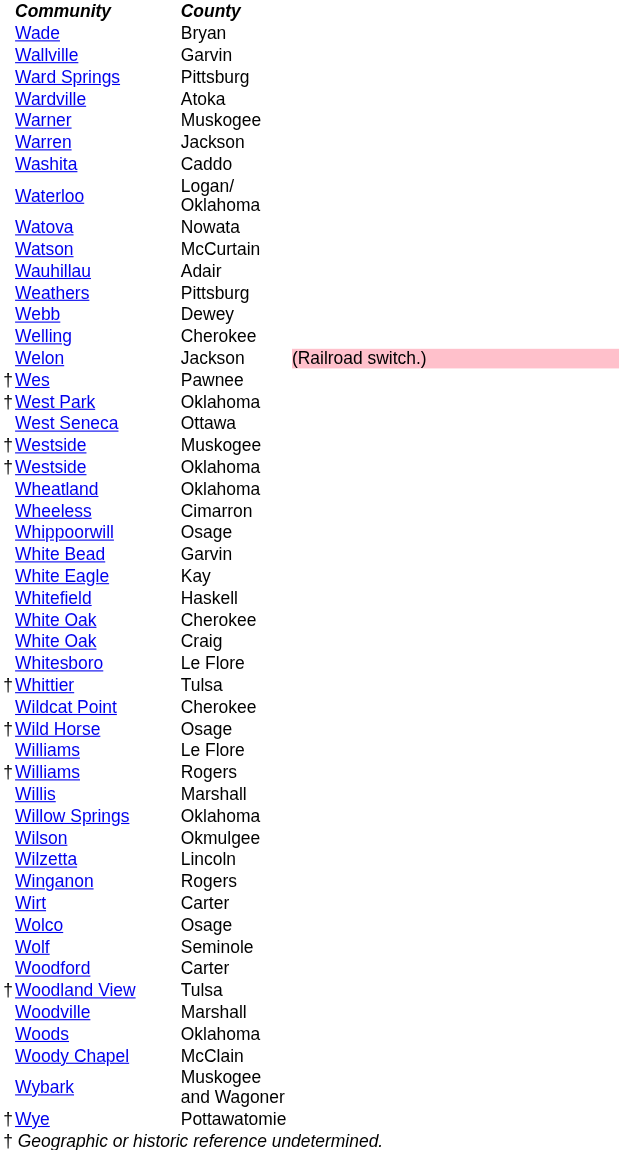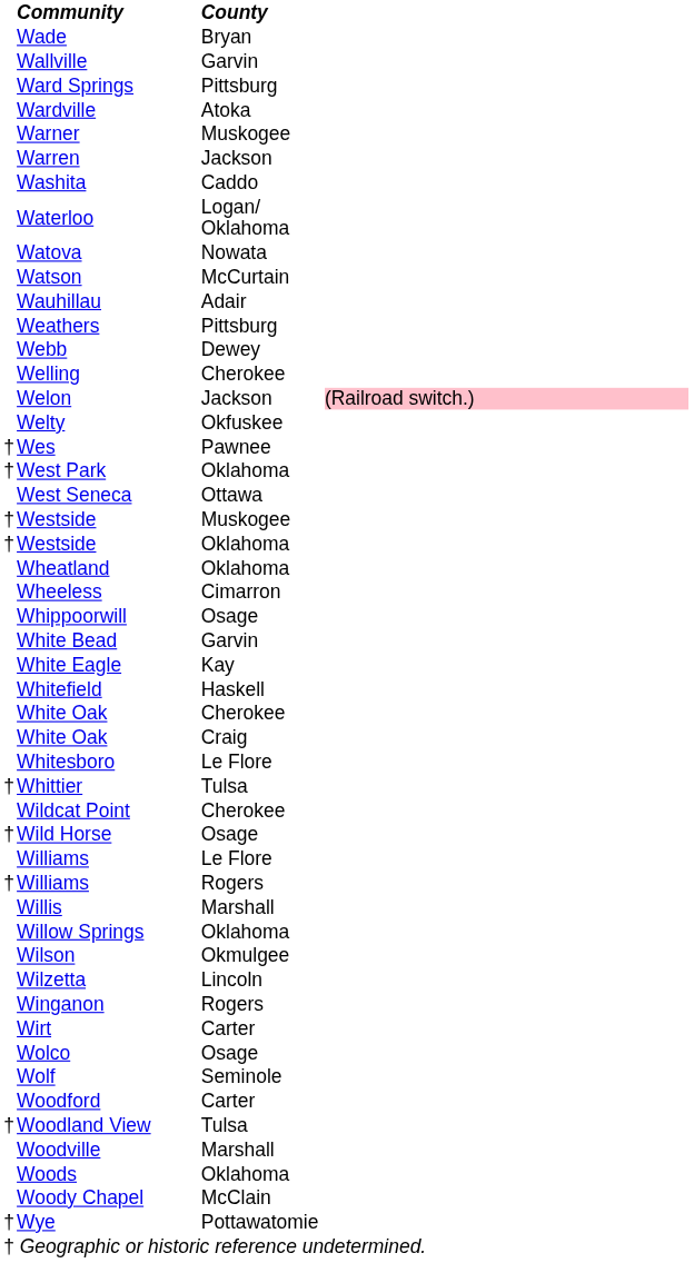 <table border="0" cellpadding="0">
 <tr>
 <td></td>
 <td width="150px"><strong><em>Community</em></strong></td>
 <td width="100px"><strong><em>County</em></strong></td>
 <td width="300px"></td>
 </tr>
 <tr>
 <td></td>
 <td><a href='#'>Wade</a></td>
 <td>Bryan</td>
 <td></td>
 </tr>
 <tr>
 <td></td>
 <td><a href='#'>Wallville</a></td>
 <td>Garvin</td>
 <td></td>
 </tr>
 <tr>
 <td></td>
 <td><a href='#'>Ward Springs</a></td>
 <td>Pittsburg</td>
 <td></td>
 </tr>
 <tr>
 <td></td>
 <td><a href='#'>Wardville</a></td>
 <td>Atoka</td>
 <td></td>
 </tr>
 <tr>
 <td></td>
 <td><a href='#'>Warner</a></td>
 <td>Muskogee</td>
 <td></td>
 </tr>
 <tr>
 <td></td>
 <td><a href='#'>Warren</a></td>
 <td>Jackson</td>
 <td></td>
 </tr>
 <tr>
 <td></td>
 <td><a href='#'>Washita</a></td>
 <td>Caddo</td>
 <td></td>
 </tr>
 <tr>
 <td></td>
 <td><a href='#'>Waterloo</a></td>
 <td>Logan/ Oklahoma</td>
 <td></td>
 </tr>
 <tr>
 <td></td>
 <td><a href='#'>Watova</a></td>
 <td>Nowata</td>
 <td></td>
 </tr>
 <tr>
 <td></td>
 <td><a href='#'>Watson</a></td>
 <td>McCurtain</td>
 <td></td>
 </tr>
 <tr>
 <td></td>
 <td><a href='#'>Wauhillau</a></td>
 <td>Adair</td>
 <td></td>
 </tr>
 <tr>
 <td></td>
 <td><a href='#'>Weathers</a></td>
 <td>Pittsburg</td>
 <td></td>
 </tr>
 <tr>
 <td></td>
 <td><a href='#'>Webb</a></td>
 <td>Dewey</td>
 <td></td>
 </tr>
 <tr>
 <td></td>
 <td><a href='#'>Welling</a></td>
 <td>Cherokee</td>
 <td></td>
 </tr>
 <tr>
 <td></td>
 <td><a href='#'>Welon</a></td>
 <td>Jackson</td>
 <td style="background: pink;">(Railroad switch.)</td>
+</tr>
+<tr>
+<td></td>
+<td><a href='#'>Welty</a></td>
+<td>Okfuskee</td>
+<td></td>
 </tr>
 <tr>
 <td>†</td>
 <td><a href='#'>Wes</a></td>
 <td>Pawnee</td>
 <td></td>
 </tr>
 <tr>
 <td>†</td>
 <td><a href='#'>West Park</a></td>
 <td>Oklahoma</td>
 <td></td>
 </tr>
 <tr>
 <td></td>
 <td><a href='#'>West Seneca</a></td>
 <td>Ottawa</td>
 <td></td>
 </tr>
 <tr>
 <td>†</td>
 <td><a href='#'>Westside</a></td>
 <td>Muskogee</td>
 <td></td>
 </tr>
 <tr>
 <td>†</td>
 <td><a href='#'>Westside</a></td>
 <td>Oklahoma</td>
 <td></td>
 </tr>
 <tr>
 <td></td>
 <td><a href='#'>Wheatland</a></td>
 <td>Oklahoma</td>
 <td></td>
 </tr>
 <tr>
 <td></td>
 <td><a href='#'>Wheeless</a></td>
 <td>Cimarron</td>
 <td></td>
 </tr>
 <tr>
 <td></td>
 <td><a href='#'>Whippoorwill</a></td>
 <td>Osage</td>
 <td></td>
 </tr>
 <tr>
 <td></td>
 <td><a href='#'>White Bead</a></td>
 <td>Garvin</td>
 <td></td>
 </tr>
 <tr>
 <td></td>
 <td><a href='#'>White Eagle</a></td>
 <td>Kay</td>
 <td></td>
 </tr>
 <tr>
 <td></td>
 <td><a href='#'>Whitefield</a></td>
 <td>Haskell</td>
 <td></td>
 </tr>
 <tr>
 <td></td>
 <td><a href='#'>White Oak</a></td>
 <td>Cherokee</td>
 <td></td>
 </tr>
 <tr>
 <td></td>
 <td><a href='#'>White Oak</a></td>
 <td>Craig</td>
 <td></td>
 </tr>
 <tr>
 <td></td>
 <td><a href='#'>Whitesboro</a></td>
 <td>Le Flore</td>
 <td></td>
 </tr>
 <tr>
 <td>†</td>
 <td><a href='#'>Whittier</a></td>
 <td>Tulsa</td>
 <td></td>
 </tr>
 <tr>
 <td></td>
 <td><a href='#'>Wildcat Point</a></td>
 <td>Cherokee</td>
 <td></td>
 </tr>
 <tr>
 <td>†</td>
 <td><a href='#'>Wild Horse</a></td>
 <td>Osage</td>
 <td></td>
 </tr>
 <tr>
 <td></td>
 <td><a href='#'>Williams</a></td>
 <td>Le Flore</td>
 <td></td>
 </tr>
 <tr>
 <td>†</td>
 <td><a href='#'>Williams</a></td>
 <td>Rogers</td>
 <td></td>
 </tr>
 <tr>
 <td></td>
 <td><a href='#'>Willis</a></td>
 <td>Marshall</td>
 <td></td>
 </tr>
 <tr>
 <td></td>
 <td><a href='#'>Willow Springs</a></td>
 <td>Oklahoma</td>
 <td></td>
 </tr>
 <tr>
 <td></td>
 <td><a href='#'>Wilson</a></td>
 <td>Okmulgee</td>
 <td></td>
 </tr>
 <tr>
 <td></td>
 <td><a href='#'>Wilzetta</a></td>
 <td>Lincoln</td>
 <td></td>
 </tr>
 <tr>
 <td></td>
 <td><a href='#'>Winganon</a></td>
 <td>Rogers</td>
 <td></td>
 </tr>
 <tr>
 <td></td>
 <td><a href='#'>Wirt</a></td>
 <td>Carter</td>
 <td></td>
 </tr>
 <tr>
 <td></td>
 <td><a href='#'>Wolco</a></td>
 <td>Osage</td>
 <td></td>
 </tr>
 <tr>
 <td></td>
 <td><a href='#'>Wolf</a></td>
 <td>Seminole</td>
 <td></td>
 </tr>
 <tr>
 <td></td>
 <td><a href='#'>Woodford</a></td>
 <td>Carter</td>
 <td></td>
 </tr>
 <tr>
 <td>†</td>
 <td><a href='#'>Woodland View</a></td>
 <td>Tulsa</td>
 <td></td>
 </tr>
 <tr>
 <td></td>
 <td><a href='#'>Woodville</a></td>
 <td>Marshall</td>
 <td></td>
 </tr>
 <tr>
 <td></td>
 <td><a href='#'>Woods</a></td>
 <td>Oklahoma</td>
 <td></td>
 </tr>
 <tr>
 <td></td>
 <td><a href='#'>Woody Chapel</a></td>
 <td>McClain</td>
 <td></td>
 </tr>
 <tr>
-<td></td>
-<td><a href='#'>Wybark</a></td>
-<td>Muskogee and Wagoner</td>
-<td></td>
-</tr>
-<tr>
 <td>†</td>
 <td><a href='#'>Wye</a></td>
 <td>Pottawatomie</td>
 <td></td>
 </tr>
 <tr>
 <td colspan="4">† <em>Geographic or historic reference undetermined.</em></td>
 </tr>
 </table>
